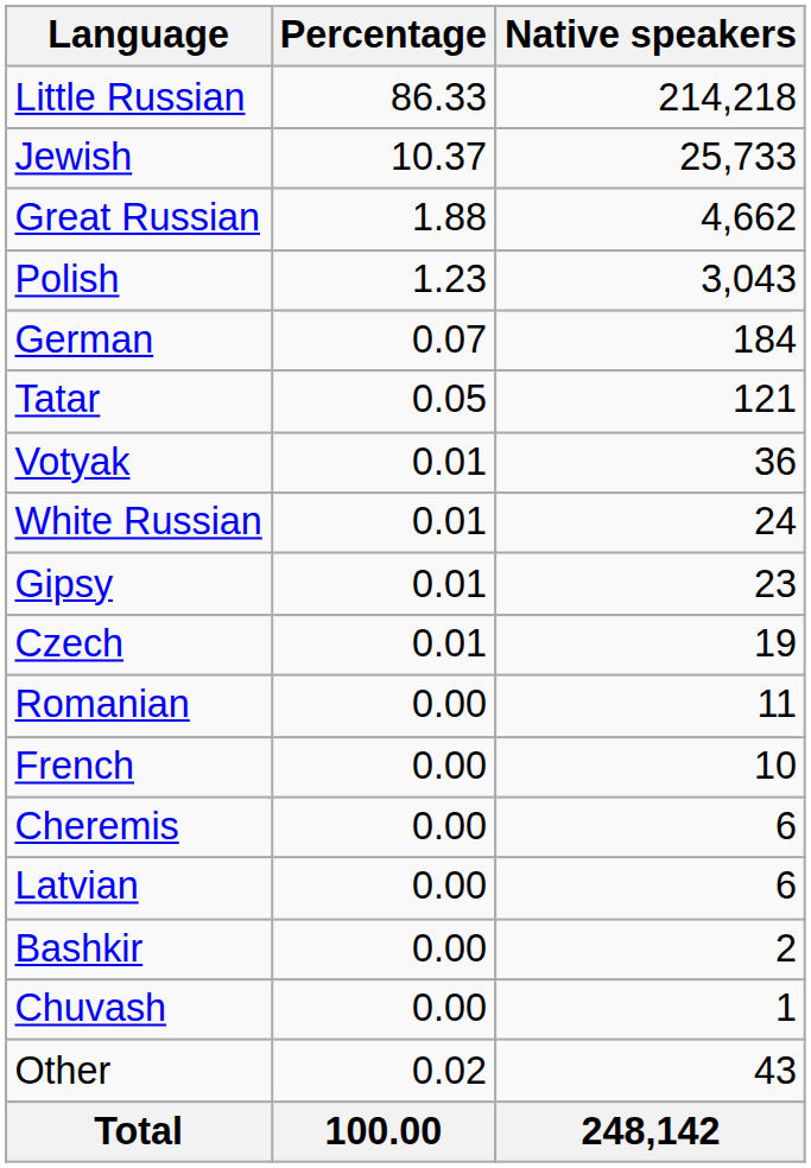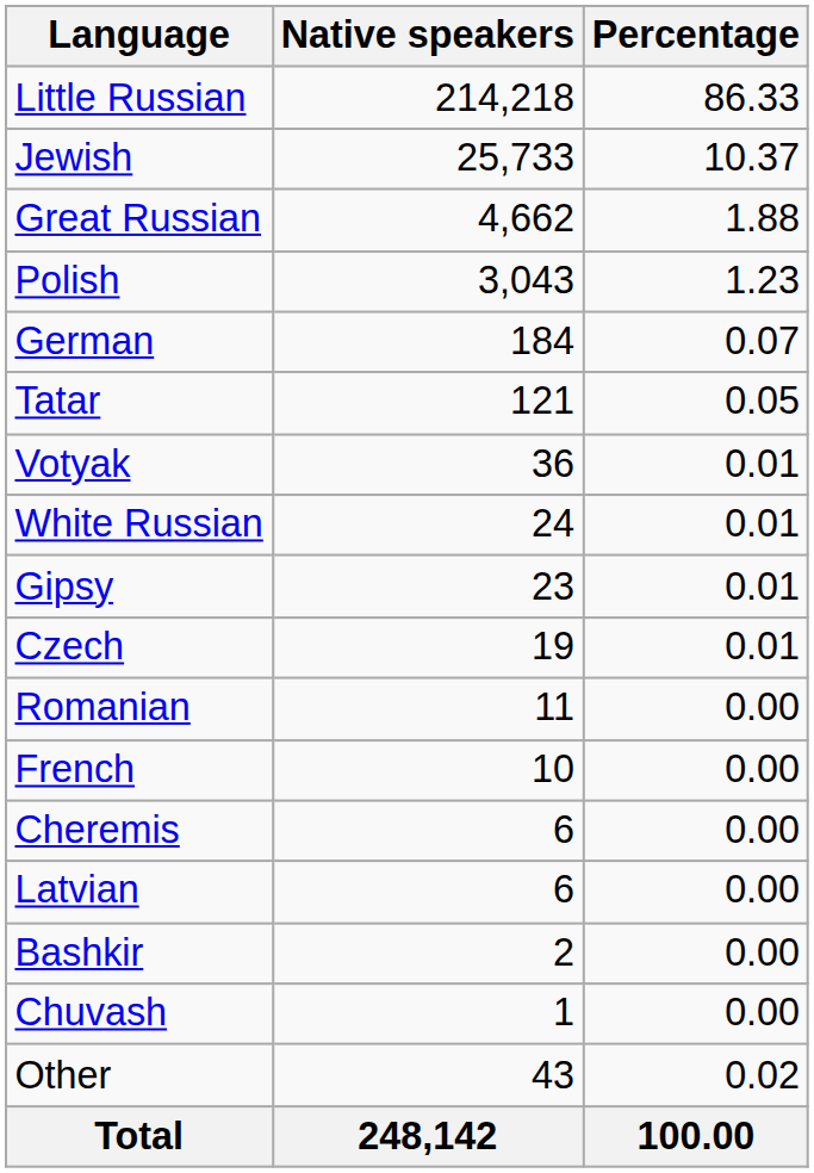 <table class="wikitable sortable">
 <tr>
 <th>Language</th>
+<th>Native speakers</th>
 <th>Percentage</th>
-<th>Native speakers</th>
 </tr>
 <tr>
 <td><a href='#'>Little Russian</a></td>
+<td align="right">214,218</td>
 <td align="right">86.33</td>
-<td align="right">214,218</td>
 </tr>
 <tr>
 <td><a href='#'>Jewish</a></td>
+<td align="right">25,733</td>
 <td align="right">10.37</td>
-<td align="right">25,733</td>
 </tr>
 <tr>
 <td><a href='#'>Great Russian</a></td>
+<td align="right">4,662</td>
 <td align="right">1.88</td>
-<td align="right">4,662</td>
 </tr>
 <tr>
 <td><a href='#'>Polish</a></td>
+<td align="right">3,043</td>
 <td align="right">1.23</td>
-<td align="right">3,043</td>
 </tr>
 <tr>
 <td><a href='#'>German</a></td>
+<td align="right">184</td>
 <td align="right">0.07</td>
-<td align="right">184</td>
 </tr>
 <tr>
 <td><a href='#'>Tatar</a></td>
+<td align="right">121</td>
 <td align="right">0.05</td>
-<td align="right">121</td>
 </tr>
 <tr>
 <td><a href='#'>Votyak</a></td>
+<td align="right">36</td>
 <td align="right">0.01</td>
-<td align="right">36</td>
 </tr>
 <tr>
 <td><a href='#'>White Russian</a></td>
+<td align="right">24</td>
 <td align="right">0.01</td>
-<td align="right">24</td>
 </tr>
 <tr>
 <td><a href='#'>Gipsy</a></td>
+<td align="right">23</td>
 <td align="right">0.01</td>
-<td align="right">23</td>
 </tr>
 <tr>
 <td><a href='#'>Czech</a></td>
+<td align="right">19</td>
 <td align="right">0.01</td>
-<td align="right">19</td>
 </tr>
 <tr>
 <td><a href='#'>Romanian</a></td>
+<td align="right">11</td>
 <td align="right">0.00</td>
-<td align="right">11</td>
 </tr>
 <tr>
 <td><a href='#'>French</a></td>
+<td align="right">10</td>
 <td align="right">0.00</td>
-<td align="right">10</td>
 </tr>
 <tr>
 <td><a href='#'>Cheremis</a></td>
+<td align="right">6</td>
 <td align="right">0.00</td>
-<td align="right">6</td>
 </tr>
 <tr>
 <td><a href='#'>Latvian</a></td>
+<td align="right">6</td>
 <td align="right">0.00</td>
-<td align="right">6</td>
 </tr>
 <tr>
 <td><a href='#'>Bashkir</a></td>
+<td align="right">2</td>
 <td align="right">0.00</td>
-<td align="right">2</td>
 </tr>
 <tr>
 <td><a href='#'>Chuvash</a></td>
+<td align="right">1</td>
 <td align="right">0.00</td>
-<td align="right">1</td>
 </tr>
 <tr>
 <td>Other</td>
+<td align="right">43</td>
 <td align="right">0.02</td>
-<td align="right">43</td>
 </tr>
 <tr>
 <th>Total</th>
+<th>248,142</th>
 <th>100.00</th>
-<th>248,142</th>
 </tr>
 </table>
